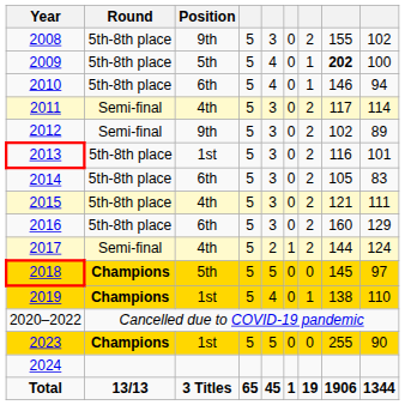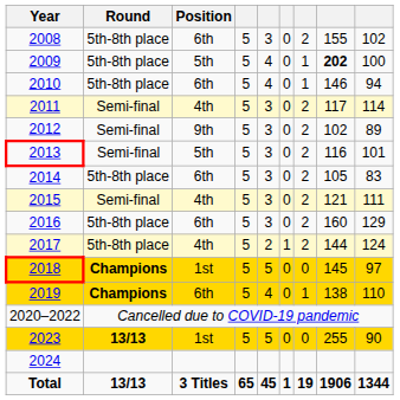 <table class="wikitable" style="text-align: center;">
 <tr>
 <th>Year</th>
 <th>Round</th>
 <th>Position</th>
 <th></th>
 <th></th>
 <th></th>
 <th></th>
 <th></th>
 <th></th>
 </tr>
 <tr>
 <td> <a href='#'>2008</a></td>
 <td>5th-8th place</td>
-<td>9th</td>
+<td>6th</td>
 <td>5</td>
 <td>3</td>
 <td>0</td>
 <td>2</td>
 <td>155</td>
 <td>102</td>
 </tr>
 <tr>
 <td> <a href='#'>2009</a></td>
 <td>5th-8th place</td>
 <td>5th</td>
 <td>5</td>
 <td>4</td>
 <td>0</td>
 <td>1</td>
 <td><strong>202</strong></td>
 <td>100</td>
 </tr>
 <tr>
 <td> <a href='#'>2010</a></td>
 <td>5th-8th place</td>
 <td>6th</td>
 <td>5</td>
 <td>4</td>
 <td>0</td>
 <td>1</td>
 <td>146</td>
 <td>94</td>
 </tr>
 <tr bgcolor=LemonChiffon>
 <td> <a href='#'>2011</a></td>
 <td>Semi-final</td>
 <td>4th</td>
 <td>5</td>
 <td>3</td>
 <td>0</td>
 <td>2</td>
 <td>117</td>
 <td>114</td>
 </tr>
 <tr>
 <td> <a href='#'>2012</a></td>
 <td>Semi-final</td>
 <td>9th</td>
 <td>5</td>
 <td>3</td>
 <td>0</td>
 <td>2</td>
 <td>102</td>
 <td>89</td>
 </tr>
 <tr>
 <td style="border: 3px solid red"> <a href='#'>2013</a></td>
-<td>5th-8th place</td>
-<td>1st</td>
+<td>Semi-final</td>
+<td>5th</td>
 <td>5</td>
 <td>3</td>
 <td>0</td>
 <td>2</td>
 <td>116</td>
 <td>101</td>
 </tr>
 <tr>
 <td> <a href='#'>2014</a></td>
 <td>5th-8th place</td>
 <td>6th</td>
 <td>5</td>
 <td>3</td>
 <td>0</td>
 <td>2</td>
 <td>105</td>
 <td>83</td>
 </tr>
 <tr bgcolor=LemonChiffon>
 <td> <a href='#'>2015</a></td>
-<td>5th-8th place</td>
+<td>Semi-final</td>
 <td>4th</td>
 <td>5</td>
 <td>3</td>
 <td>0</td>
 <td>2</td>
 <td>121</td>
 <td>111</td>
 </tr>
 <tr>
 <td> <a href='#'>2016</a></td>
 <td>5th-8th place</td>
 <td>6th</td>
 <td>5</td>
 <td>3</td>
 <td>0</td>
 <td>2</td>
 <td>160</td>
 <td>129</td>
 </tr>
 <tr bgcolor=LemonChiffon>
 <td> <a href='#'>2017</a></td>
-<td>Semi-final</td>
+<td>5th-8th place</td>
 <td>4th</td>
 <td>5</td>
 <td>2</td>
 <td>1</td>
 <td>2</td>
 <td>144</td>
 <td>124</td>
 </tr>
 <tr bgcolor=Gold>
 <td style="border: 3px solid red"> <a href='#'>2018</a></td>
 <td><strong>Champions</strong></td>
-<td>5th</td>
+<td>1st</td>
 <td>5</td>
 <td>5</td>
 <td>0</td>
 <td>0</td>
 <td>145</td>
 <td>97</td>
 </tr>
 <tr bgcolor=Gold>
 <td> <a href='#'>2019</a></td>
 <td><strong>Champions</strong></td>
-<td>1st</td>
+<td>6th</td>
 <td>5</td>
 <td>4</td>
 <td>0</td>
 <td>1</td>
 <td>138</td>
 <td>110</td>
 </tr>
 <tr>
 <td>2020–2022</td>
 <td colspan=8><em>Cancelled due to <a href='#'>COVID-19 pandemic</a></em></td>
 </tr>
 <tr bgcolor=Gold>
 <td> <a href='#'>2023</a></td>
-<td><strong>Champions</strong></td>
+<td><strong>13/13</strong></td>
 <td>1st</td>
 <td>5</td>
 <td>5</td>
 <td>0</td>
 <td>0</td>
 <td>255</td>
 <td>90</td>
 </tr>
 <tr>
 <td> <a href='#'>2024</a></td>
 <td></td>
 <td></td>
 <td></td>
 <td></td>
 <td></td>
 <td></td>
 <td></td>
 <td></td>
 </tr>
 <tr>
 <td><strong>Total</strong></td>
 <td><strong>13/13</strong></td>
 <td><strong>3 Titles</strong></td>
 <td><strong>65</strong></td>
 <td><strong>45</strong></td>
 <td><strong>1</strong></td>
 <td><strong>19</strong></td>
 <td><strong>1906</strong></td>
 <td><strong>1344</strong></td>
 </tr>
 </table>
